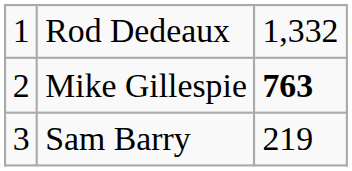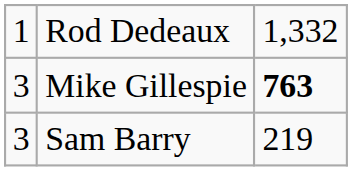 <table class="wikitable">
 <tr>
 <td>1</td>
 <td>Rod Dedeaux</td>
 <td>1,332</td>
 </tr>
 <tr>
-<td>2</td>
+<td>3</td>
 <td>Mike Gillespie</td>
 <td><strong>763</strong></td>
 </tr>
 <tr>
 <td>3</td>
 <td>Sam Barry</td>
 <td>219</td>
 </tr>
 </table>
